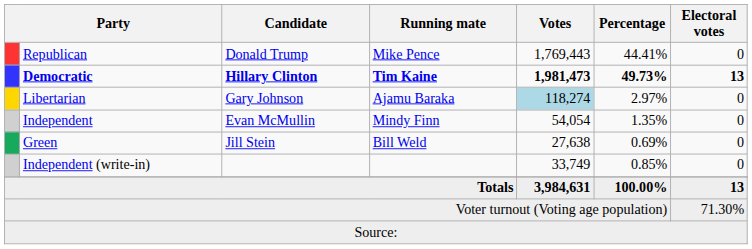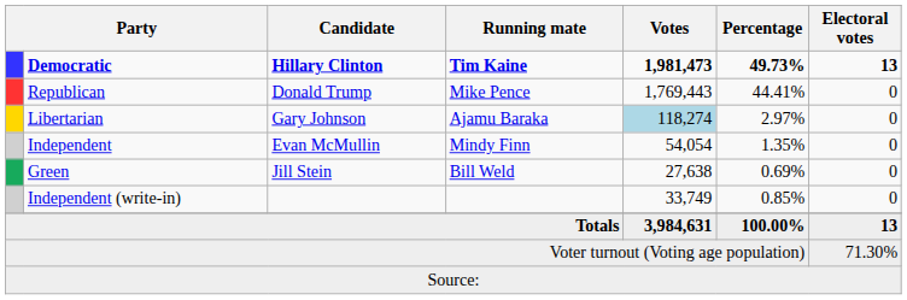 <table class="wikitable">
 <tr>
 <th colspan="2" style="width: 15em">Party</th>
 <th style="width: 10em">Candidate</th>
 <th style="width: 10em">Running mate</th>
 <th style="width: 5em">Votes</th>
 <th style="width: 5em">Percentage</th>
 <th style="width: 5em">Electoral votes</th>
 </tr>
 <tr>
+<th style="background:#33F; width:3px;"></th>
+<td style="width: 130px"><strong><a href='#'>Democratic</a></strong></td>
+<td><strong><a href='#'>Hillary Clinton</a></strong></td>
+<td><strong><a href='#'>Tim Kaine</a></strong></td>
+<td style="text-align:right;"><strong>1,981,473</strong></td>
+<td style="text-align:right;"><strong>49.73%</strong></td>
+<td style="text-align:right;"><strong>13</strong></td>
+</tr>
+<tr>
 <th style="background:#F33; width:3px;"></th>
 <td style="width: 130px"><a href='#'>Republican</a></td>
 <td><a href='#'>Donald Trump</a></td>
 <td><a href='#'>Mike Pence</a></td>
 <td style="text-align:right;">1,769,443</td>
 <td style="text-align:right;">44.41%</td>
 <td style="text-align:right;">0</td>
-</tr>
-<tr>
-<th style="background:#33F; width:3px;"></th>
-<td style="width: 130px"><strong><a href='#'>Democratic</a></strong></td>
-<td><strong><a href='#'>Hillary Clinton</a></strong></td>
-<td><strong><a href='#'>Tim Kaine</a></strong></td>
-<td style="text-align:right;"><strong>1,981,473</strong></td>
-<td style="text-align:right;"><strong>49.73%</strong></td>
-<td style="text-align:right;"><strong>13</strong></td>
 </tr>
 <tr>
 <th style="background:gold; width:3px;"></th>
 <td style="width: 130px"><a href='#'>Libertarian</a></td>
 <td><a href='#'>Gary Johnson</a></td>
 <td><a href='#'>Ajamu Baraka</a></td>
 <td style="background: lightblue; text-align:right;">118,274</td>
 <td style="text-align:right;">2.97%</td>
 <td style="text-align:right;">0</td>
 </tr>
 <tr>
 <th style="background:#D0D0D0; width:3px;"></th>
 <td style="width: 130px"><a href='#'>Independent</a></td>
 <td><a href='#'>Evan McMullin</a></td>
 <td><a href='#'>Mindy Finn</a></td>
 <td style="text-align:right;">54,054</td>
 <td style="text-align:right;">1.35%</td>
 <td style="text-align:right;">0</td>
 </tr>
 <tr>
 <th style="background:#17AA5C; width:3px;"></th>
 <td style="width: 130px"><a href='#'>Green</a></td>
 <td><a href='#'>Jill Stein</a></td>
 <td><a href='#'>Bill Weld</a></td>
 <td style="text-align:right;">27,638</td>
 <td style="text-align:right;">0.69%</td>
 <td style="text-align:right;">0</td>
 </tr>
 <tr>
 <th style="background:#D0D0D0; width:3px;"></th>
 <td style="width: 130px"><a href='#'>Independent</a> (write-in)</td>
 <td></td>
 <td></td>
 <td style="text-align:right;">33,749</td>
 <td style="text-align:right;">0.85%</td>
 <td style="text-align:right;">0</td>
 </tr>
 <tr>
 </tr>
 <tr style="background:#EEE; text-align:right;">
 <td colspan="4"><strong>Totals</strong></td>
 <td><strong>3,984,631</strong></td>
 <td><strong>100.00%</strong></td>
 <td><strong>13</strong></td>
 </tr>
 <tr style="background:#EEE; text-align:right;">
 <td colspan="6">Voter turnout (Voting age population)</td>
 <td>71.30%</td>
 </tr>
 <tr style="background:#EEE; text-align:center;">
 <td colspan="7">Source: <em> </em></td>
 </tr>
 </table>
